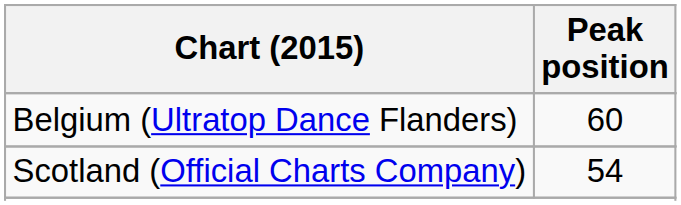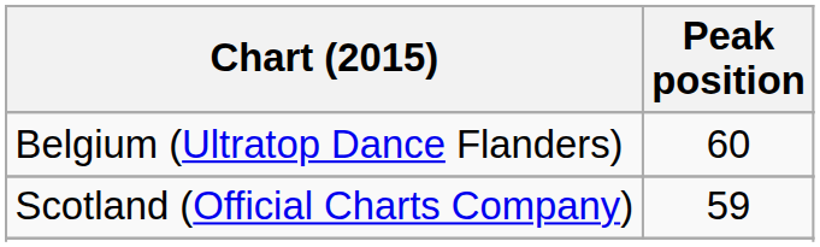 <table class="wikitable sortable">
 <tr>
 <th>Chart (2015)</th>
 <th>Peak<br>position</th>
 </tr>
 <tr>
 </tr>
 <tr>
 <td>Belgium (<a href='#'>Ultratop Dance</a> Flanders)</td>
 <td style="text-align:center;">60</td>
 </tr>
 <tr>
 </tr>
 <tr>
 <td>Scotland (<a href='#'>Official Charts Company</a>)</td>
-<td style="text-align:center;">54</td>
+<td style="text-align:center;">59</td>
 </tr>
 <tr>
 </tr>
 <tr>
 </tr>
 </table>
